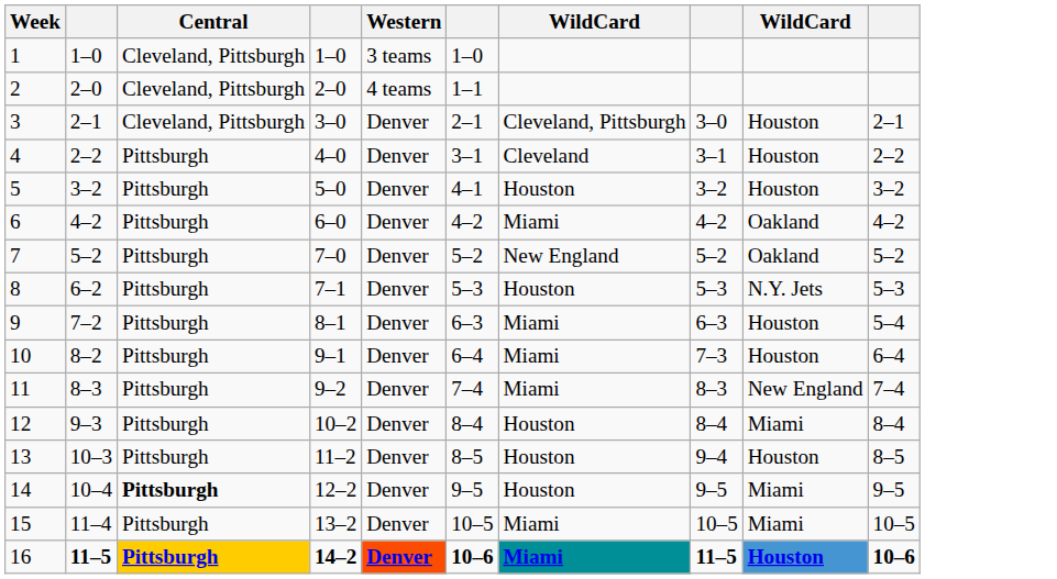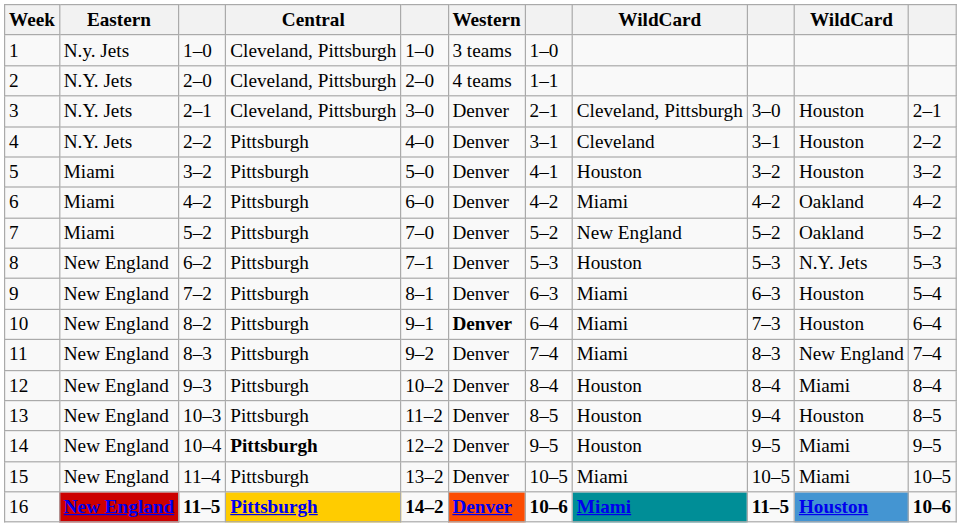 <table class="wikitable">
 <tr>
 <th>Week</th>
+<th>Eastern</th>
 <th></th>
 <th>Central</th>
 <th></th>
 <th>Western</th>
 <th></th>
 <th>WildCard</th>
 <th></th>
 <th>WildCard</th>
 <th></th>
 </tr>
 <tr>
 <td>1</td>
+<td>N.y. Jets</td>
 <td>1–0</td>
 <td>Cleveland, Pittsburgh</td>
 <td>1–0</td>
 <td>3 teams</td>
 <td>1–0</td>
 <td></td>
 <td></td>
 <td></td>
 <td></td>
 </tr>
 <tr>
 <td>2</td>
+<td>N.Y. Jets</td>
 <td>2–0</td>
 <td>Cleveland, Pittsburgh</td>
 <td>2–0</td>
 <td>4 teams</td>
 <td>1–1</td>
 <td></td>
 <td></td>
 <td></td>
 <td></td>
 </tr>
 <tr>
 <td>3</td>
+<td>N.Y. Jets</td>
 <td>2–1</td>
 <td>Cleveland, Pittsburgh</td>
 <td>3–0</td>
 <td>Denver</td>
 <td>2–1</td>
 <td>Cleveland, Pittsburgh</td>
 <td>3–0</td>
 <td>Houston</td>
 <td>2–1</td>
 </tr>
 <tr>
 <td>4</td>
+<td>N.Y. Jets</td>
 <td>2–2</td>
 <td>Pittsburgh</td>
 <td>4–0</td>
 <td>Denver</td>
 <td>3–1</td>
 <td>Cleveland</td>
 <td>3–1</td>
 <td>Houston</td>
 <td>2–2</td>
 </tr>
 <tr>
 <td>5</td>
+<td>Miami</td>
 <td>3–2</td>
 <td>Pittsburgh</td>
 <td>5–0</td>
 <td>Denver</td>
 <td>4–1</td>
 <td>Houston</td>
 <td>3–2</td>
 <td>Houston</td>
 <td>3–2</td>
 </tr>
 <tr>
 <td>6</td>
+<td>Miami</td>
 <td>4–2</td>
 <td>Pittsburgh</td>
 <td>6–0</td>
 <td>Denver</td>
 <td>4–2</td>
 <td>Miami</td>
 <td>4–2</td>
 <td>Oakland</td>
 <td>4–2</td>
 </tr>
 <tr>
 <td>7</td>
+<td>Miami</td>
 <td>5–2</td>
 <td>Pittsburgh</td>
 <td>7–0</td>
 <td>Denver</td>
 <td>5–2</td>
 <td>New England</td>
 <td>5–2</td>
 <td>Oakland</td>
 <td>5–2</td>
 </tr>
 <tr>
 <td>8</td>
+<td>New England</td>
 <td>6–2</td>
 <td>Pittsburgh</td>
 <td>7–1</td>
 <td>Denver</td>
 <td>5–3</td>
 <td>Houston</td>
 <td>5–3</td>
 <td>N.Y. Jets</td>
 <td>5–3</td>
 </tr>
 <tr>
 <td>9</td>
+<td>New England</td>
 <td>7–2</td>
 <td>Pittsburgh</td>
 <td>8–1</td>
 <td>Denver</td>
 <td>6–3</td>
 <td>Miami</td>
 <td>6–3</td>
 <td>Houston</td>
 <td>5–4</td>
 </tr>
 <tr>
 <td>10</td>
+<td>New England</td>
 <td>8–2</td>
 <td>Pittsburgh</td>
 <td>9–1</td>
-<td>Denver</td>
+<td><strong>Denver</strong></td>
 <td>6–4</td>
 <td>Miami</td>
 <td>7–3</td>
 <td>Houston</td>
 <td>6–4</td>
 </tr>
 <tr>
 <td>11</td>
+<td>New England</td>
 <td>8–3</td>
 <td>Pittsburgh</td>
 <td>9–2</td>
 <td>Denver</td>
 <td>7–4</td>
 <td>Miami</td>
 <td>8–3</td>
 <td>New England</td>
 <td>7–4</td>
 </tr>
 <tr>
 <td>12</td>
+<td>New England</td>
 <td>9–3</td>
 <td>Pittsburgh</td>
 <td>10–2</td>
 <td>Denver</td>
 <td>8–4</td>
 <td>Houston</td>
 <td>8–4</td>
 <td>Miami</td>
 <td>8–4</td>
 </tr>
 <tr>
 <td>13</td>
+<td>New England</td>
 <td>10–3</td>
 <td>Pittsburgh</td>
 <td>11–2</td>
 <td>Denver</td>
 <td>8–5</td>
 <td>Houston</td>
 <td>9–4</td>
 <td>Houston</td>
 <td>8–5</td>
 </tr>
 <tr>
 <td>14</td>
+<td>New England</td>
 <td>10–4</td>
 <td><strong>Pittsburgh</strong></td>
 <td>12–2</td>
 <td>Denver</td>
 <td>9–5</td>
 <td>Houston</td>
 <td>9–5</td>
 <td>Miami</td>
 <td>9–5</td>
 </tr>
 <tr>
 <td>15</td>
+<td>New England</td>
 <td>11–4</td>
 <td>Pittsburgh</td>
 <td>13–2</td>
 <td>Denver</td>
 <td>10–5</td>
 <td>Miami</td>
 <td>10–5</td>
 <td>Miami</td>
 <td>10–5</td>
 </tr>
 <tr>
 <td>16</td>
+<td bgcolor="#CC0000"><strong><a href='#'><span>New England</span></a></strong></td>
 <td><strong>11–5</strong></td>
 <td bgcolor="#FFCC00"><strong><a href='#'><span>Pittsburgh</span></a></strong></td>
 <td><strong>14–2</strong></td>
 <td bgcolor="#FC4C02"><strong><a href='#'><span>Denver</span></a></strong></td>
 <td><strong>10–6</strong></td>
 <td bgcolor="#008E97"><strong><a href='#'><span>Miami</span></a></strong></td>
 <td><strong>11–5</strong></td>
 <td bgcolor="#4495D2"><strong><a href='#'><span>Houston</span></a></strong></td>
 <td><strong>10–6</strong></td>
 </tr>
 </table>
